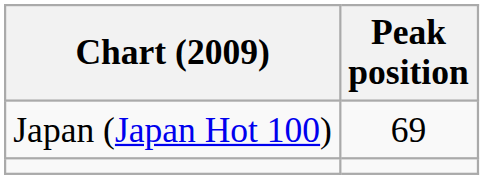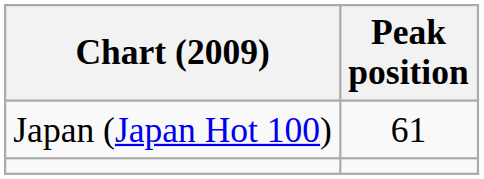 <table class="wikitable sortable">
 <tr>
 <th align="left">Chart (2009)</th>
 <th align="left">Peak<br>position</th>
 </tr>
 <tr>
 <td>Japan (<a href='#'>Japan Hot 100</a>)</td>
-<td style="text-align:center;">69</td>
+<td style="text-align:center;">61</td>
 </tr>
 <tr>
 <td></td>
 </tr>
 </table>
